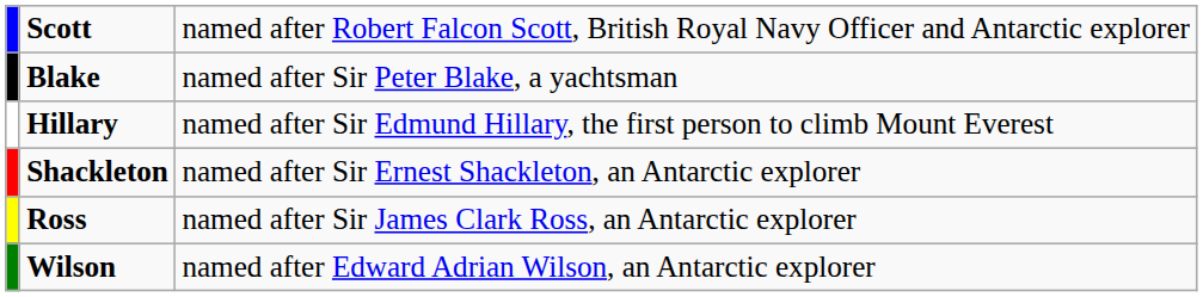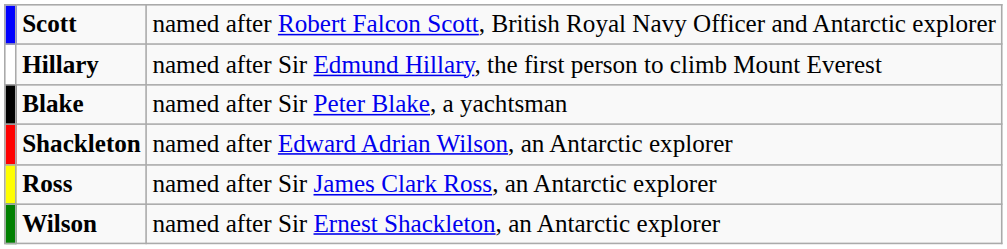 <table class="wikitable">
 <tr>
 <td bgcolor=blue></td>
 <td><strong>Scott</strong></td>
 <td>named after <a href='#'>Robert Falcon Scott</a>, British Royal Navy Officer and Antarctic explorer</td>
 </tr>
 <tr>
+<td bgcolor=white></td>
+<td><strong>Hillary</strong></td>
+<td>named after Sir <a href='#'>Edmund Hillary</a>, the first person to climb Mount Everest</td>
+</tr>
+<tr>
 <td bgcolor=black></td>
 <td><strong>Blake</strong></td>
 <td>named after Sir <a href='#'>Peter Blake</a>, a yachtsman</td>
 </tr>
 <tr>
-<td bgcolor=white></td>
-<td><strong>Hillary</strong></td>
-<td>named after Sir <a href='#'>Edmund Hillary</a>, the first person to climb Mount Everest</td>
-</tr>
-<tr>
 <td bgcolor=red></td>
 <td><strong>Shackleton</strong></td>
-<td>named after Sir <a href='#'>Ernest Shackleton</a>, an Antarctic explorer</td>
+<td>named after <a href='#'>Edward Adrian Wilson</a>, an Antarctic explorer</td>
 </tr>
 <tr>
 <td bgcolor=yellow></td>
 <td><strong>Ross</strong></td>
 <td>named after Sir <a href='#'>James Clark Ross</a>, an Antarctic explorer</td>
 </tr>
 <tr>
 <td bgcolor=green></td>
 <td><strong>Wilson</strong></td>
-<td>named after <a href='#'>Edward Adrian Wilson</a>, an Antarctic explorer</td>
+<td>named after Sir <a href='#'>Ernest Shackleton</a>, an Antarctic explorer</td>
 </tr>
 </table>
